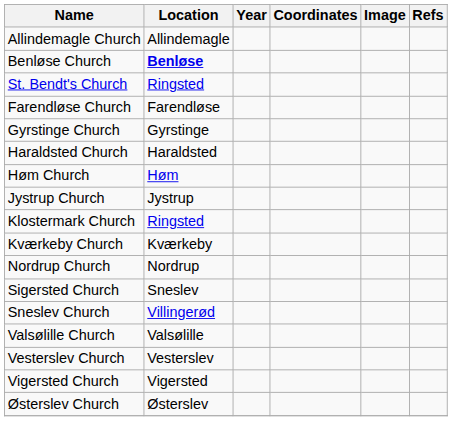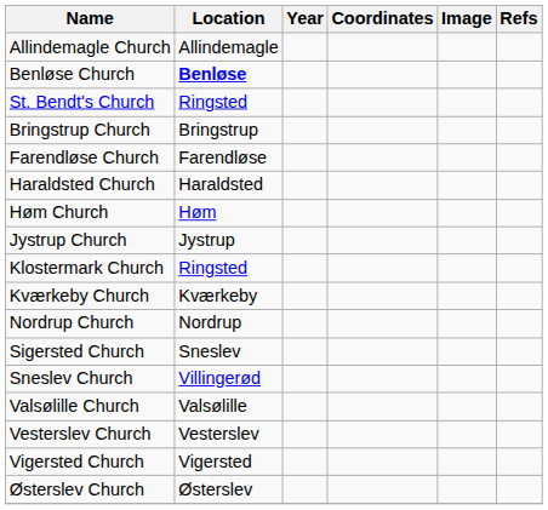 <table class="wikitable sortable">
 <tr>
 <th>Name</th>
 <th>Location</th>
 <th>Year</th>
 <th>Coordinates</th>
 <th>Image</th>
 <th>Refs</th>
 </tr>
 <tr>
 <td>Allindemagle Church</td>
 <td>Allindemagle</td>
 <td></td>
 <td></td>
 <td></td>
 <td></td>
 </tr>
 <tr>
 <td>Benløse Church</td>
 <td><strong><a href='#'>Benløse</a></strong></td>
 <td></td>
 <td></td>
 <td></td>
 <td></td>
 </tr>
 <tr>
 <td><a href='#'>St. Bendt's Church</a></td>
 <td><a href='#'>Ringsted</a></td>
 <td></td>
 <td></td>
 <td></td>
 <td></td>
 </tr>
 <tr>
-<td>Farendløse Church</td>
-<td>Farendløse</td>
+<td>Bringstrup Church</td>
+<td>Bringstrup</td>
 <td></td>
 <td></td>
 <td></td>
 <td></td>
 </tr>
 <tr>
-<td>Gyrstinge Church</td>
-<td>Gyrstinge</td>
+<td>Farendløse Church</td>
+<td>Farendløse</td>
 <td></td>
 <td></td>
 <td></td>
 <td></td>
 </tr>
 <tr>
 <td>Haraldsted Church</td>
 <td>Haraldsted</td>
 <td></td>
 <td></td>
 <td></td>
 <td></td>
 </tr>
 <tr>
 <td>Høm Church</td>
 <td><a href='#'>Høm</a></td>
 <td></td>
 <td></td>
 <td></td>
 <td></td>
 </tr>
 <tr>
 <td>Jystrup Church</td>
 <td>Jystrup</td>
 <td></td>
 <td></td>
 <td></td>
 <td></td>
 </tr>
 <tr>
 <td>Klostermark Church</td>
 <td><a href='#'>Ringsted</a></td>
 <td></td>
 <td></td>
 <td></td>
 <td></td>
 </tr>
 <tr>
 <td>Kværkeby Church</td>
 <td>Kværkeby</td>
 <td></td>
 <td></td>
 <td></td>
 <td></td>
 </tr>
 <tr>
 <td>Nordrup Church</td>
 <td>Nordrup</td>
 <td></td>
 <td></td>
 <td></td>
 <td></td>
 </tr>
 <tr>
 <td>Sigersted Church</td>
 <td>Sneslev</td>
 <td></td>
 <td></td>
 <td></td>
 <td></td>
 </tr>
 <tr>
 <td>Sneslev Church</td>
 <td><a href='#'>Villingerød</a></td>
 <td></td>
 <td></td>
 <td></td>
 <td></td>
 </tr>
 <tr>
 <td>Valsølille Church</td>
 <td>Valsølille</td>
 <td></td>
 <td></td>
 <td></td>
 <td></td>
 </tr>
 <tr>
 <td>Vesterslev Church</td>
 <td>Vesterslev</td>
 <td></td>
 <td></td>
 <td></td>
 <td></td>
 </tr>
 <tr>
 <td>Vigersted Church</td>
 <td>Vigersted</td>
 <td></td>
 <td></td>
 <td></td>
 <td></td>
 </tr>
 <tr>
 <td>Østerslev Church</td>
 <td>Østerslev</td>
 <td></td>
 <td></td>
 <td></td>
 <td></td>
 </tr>
 <tr>
 </tr>
 </table>
